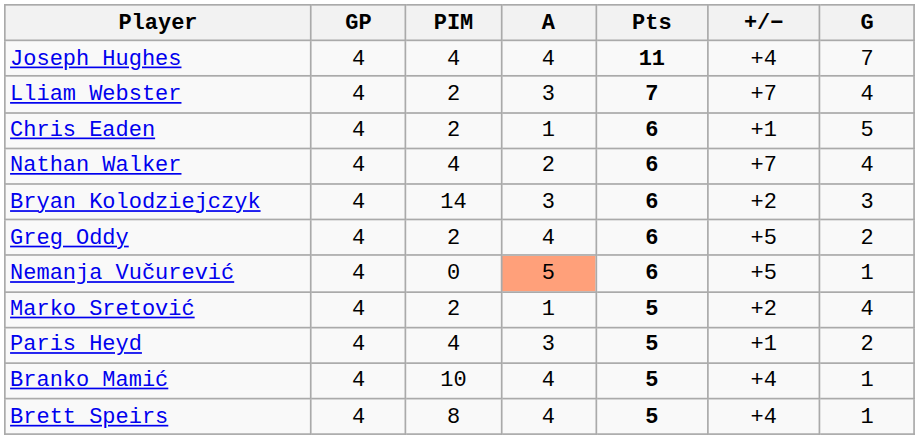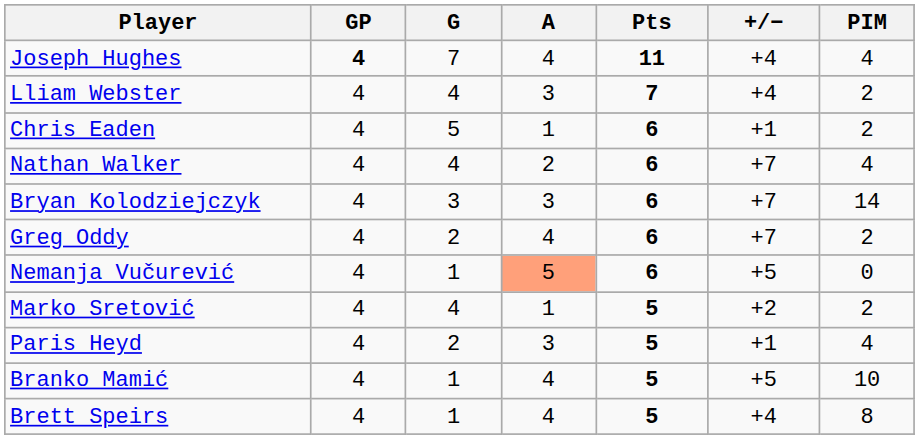 <table class="wikitable sortable" style="text-align:center;">
 <tr>
 <th width="175px">Player</th>
 <th width="50px">GP</th>
-<th width="50px">PIM</th>
+<th width="50px">G</th>
 <th width="50px">A</th>
 <th width="60px">Pts</th>
 <th width="60px">+/−</th>
-<th width="50px">G</th>
+<th width="50px">PIM</th>
 </tr>
 <tr>
 <td style="text-align:left;"> <a href='#'>Joseph Hughes</a></td>
-<td>4</td>
-<td>4</td>
+<td><strong>4</strong></td>
+<td>7</td>
 <td>4</td>
 <td><strong>11</strong></td>
 <td>+4</td>
-<td>7</td>
+<td>4</td>
 </tr>
 <tr>
 <td style="text-align:left;"> <a href='#'>Lliam Webster</a></td>
 <td>4</td>
-<td>2</td>
+<td>4</td>
 <td>3</td>
 <td><strong>7</strong></td>
-<td>+7</td>
-<td>4</td>
+<td>+4</td>
+<td>2</td>
 </tr>
 <tr>
 <td style="text-align:left;"> <a href='#'>Chris Eaden</a></td>
 <td>4</td>
-<td>2</td>
+<td>5</td>
 <td>1</td>
 <td><strong>6</strong></td>
 <td>+1</td>
-<td>5</td>
+<td>2</td>
 </tr>
 <tr>
 <td style="text-align:left;"> <a href='#'>Nathan Walker</a></td>
 <td>4</td>
 <td>4</td>
 <td>2</td>
 <td><strong>6</strong></td>
 <td>+7</td>
 <td>4</td>
 </tr>
 <tr>
 <td style="text-align:left;"> <a href='#'>Bryan Kolodziejczyk</a></td>
 <td>4</td>
-<td>14</td>
+<td>3</td>
 <td>3</td>
 <td><strong>6</strong></td>
-<td>+2</td>
-<td>3</td>
+<td>+7</td>
+<td>14</td>
 </tr>
 <tr>
 <td style="text-align:left;"> <a href='#'>Greg Oddy</a></td>
 <td>4</td>
 <td>2</td>
 <td>4</td>
 <td><strong>6</strong></td>
-<td>+5</td>
+<td>+7</td>
 <td>2</td>
 </tr>
 <tr>
 <td style="text-align:left;"> <a href='#'>Nemanja Vučurević</a></td>
 <td>4</td>
-<td>0</td>
+<td>1</td>
 <td style="background: lightsalmon;">5</td>
 <td><strong>6</strong></td>
 <td>+5</td>
-<td>1</td>
+<td>0</td>
 </tr>
 <tr>
 <td style="text-align:left;"> <a href='#'>Marko Sretović</a></td>
 <td>4</td>
-<td>2</td>
+<td>4</td>
 <td>1</td>
 <td><strong>5</strong></td>
 <td>+2</td>
-<td>4</td>
+<td>2</td>
 </tr>
 <tr>
 <td style="text-align:left;"> <a href='#'>Paris Heyd</a></td>
 <td>4</td>
-<td>4</td>
+<td>2</td>
 <td>3</td>
 <td><strong>5</strong></td>
 <td>+1</td>
-<td>2</td>
+<td>4</td>
 </tr>
 <tr>
 <td style="text-align:left;"> <a href='#'>Branko Mamić</a></td>
 <td>4</td>
-<td>10</td>
+<td>1</td>
 <td>4</td>
 <td><strong>5</strong></td>
-<td>+4</td>
-<td>1</td>
+<td>+5</td>
+<td>10</td>
 </tr>
 <tr>
 <td style="text-align:left;"> <a href='#'>Brett Speirs</a></td>
 <td>4</td>
-<td>8</td>
+<td>1</td>
 <td>4</td>
 <td><strong>5</strong></td>
 <td>+4</td>
-<td>1</td>
+<td>8</td>
 </tr>
 </table>
